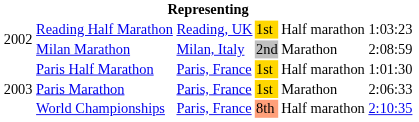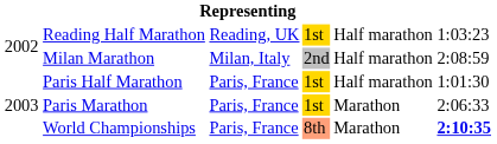 <table>
 <tr>
 <th colspan="6">Representing </th>
 </tr>
 <tr>
 <td rowspan=2>2002</td>
 <td><a href='#'>Reading Half Marathon</a></td>
 <td><a href='#'>Reading, UK</a></td>
 <td bgcolor="gold">1st</td>
 <td>Half marathon</td>
 <td>1:03:23</td>
 </tr>
 <tr>
 <td><a href='#'>Milan Marathon</a></td>
 <td><a href='#'>Milan, Italy</a></td>
 <td bgcolor="silver">2nd</td>
-<td>Marathon</td>
+<td>Half marathon</td>
 <td>2:08:59</td>
 </tr>
 <tr>
 <td rowspan=3>2003</td>
 <td><a href='#'>Paris Half Marathon</a></td>
 <td><a href='#'>Paris, France</a></td>
 <td bgcolor="gold">1st</td>
 <td>Half marathon</td>
 <td>1:01:30</td>
 </tr>
 <tr>
 <td><a href='#'>Paris Marathon</a></td>
 <td><a href='#'>Paris, France</a></td>
 <td bgcolor="gold">1st</td>
 <td>Marathon</td>
 <td>2:06:33</td>
 </tr>
 <tr>
 <td><a href='#'>World Championships</a></td>
 <td><a href='#'>Paris, France</a></td>
 <td style="background: lightsalmon;">8th</td>
-<td>Half marathon</td>
-<td><a href='#'>2:10:35</a></td>
+<td>Marathon</td>
+<td><strong><a href='#'>2:10:35</a></strong></td>
 </tr>
 </table>
